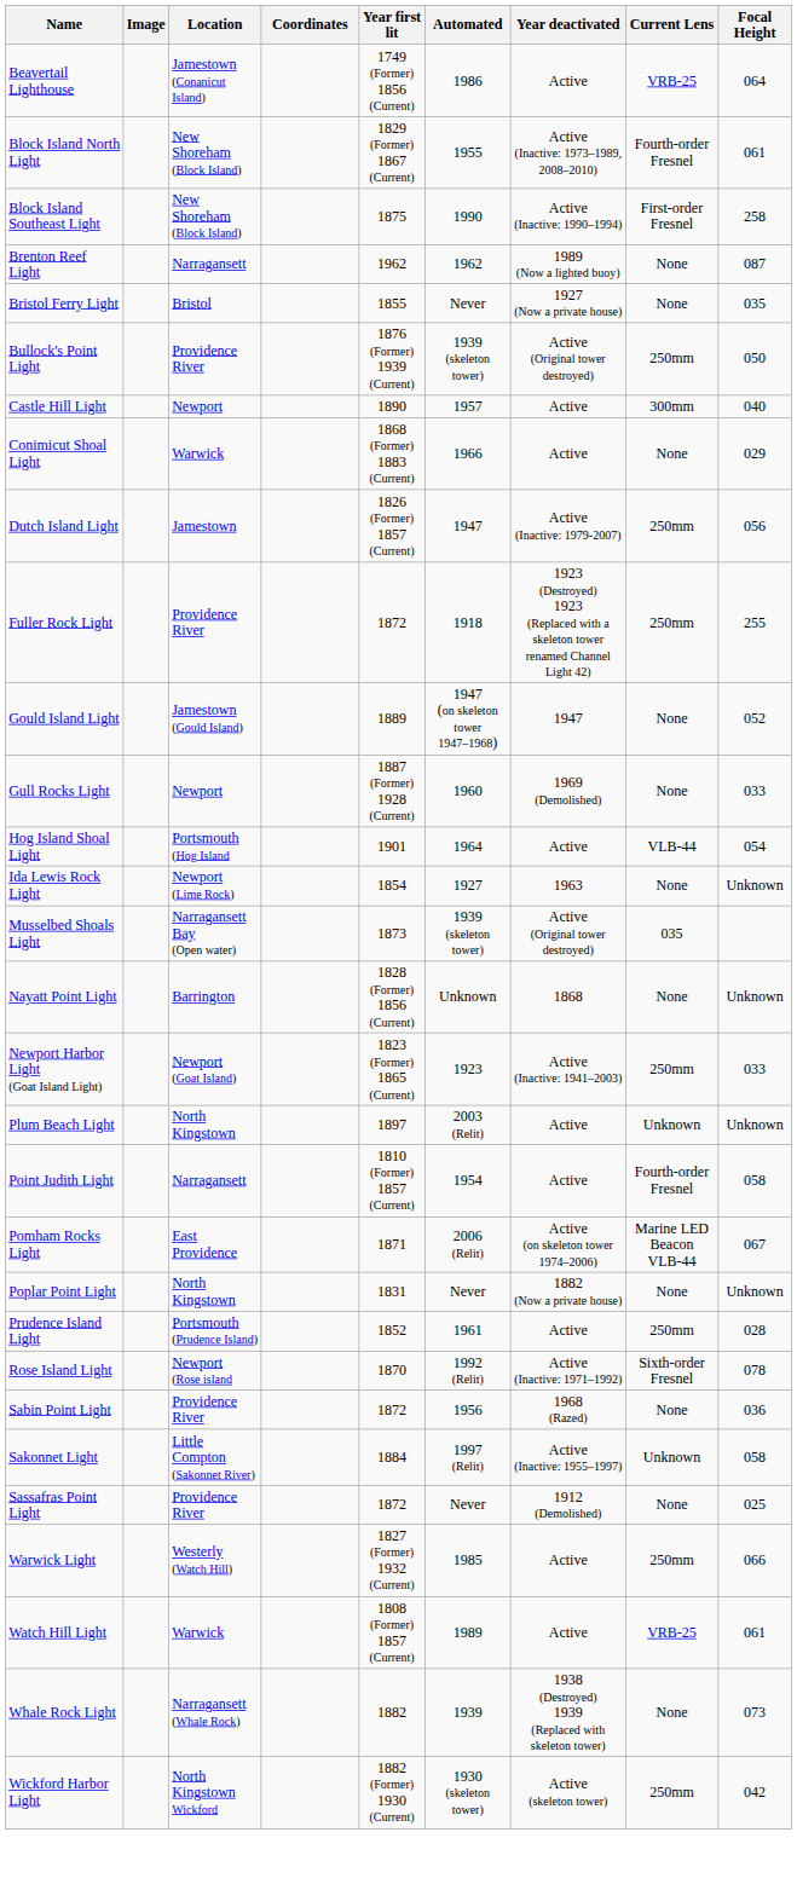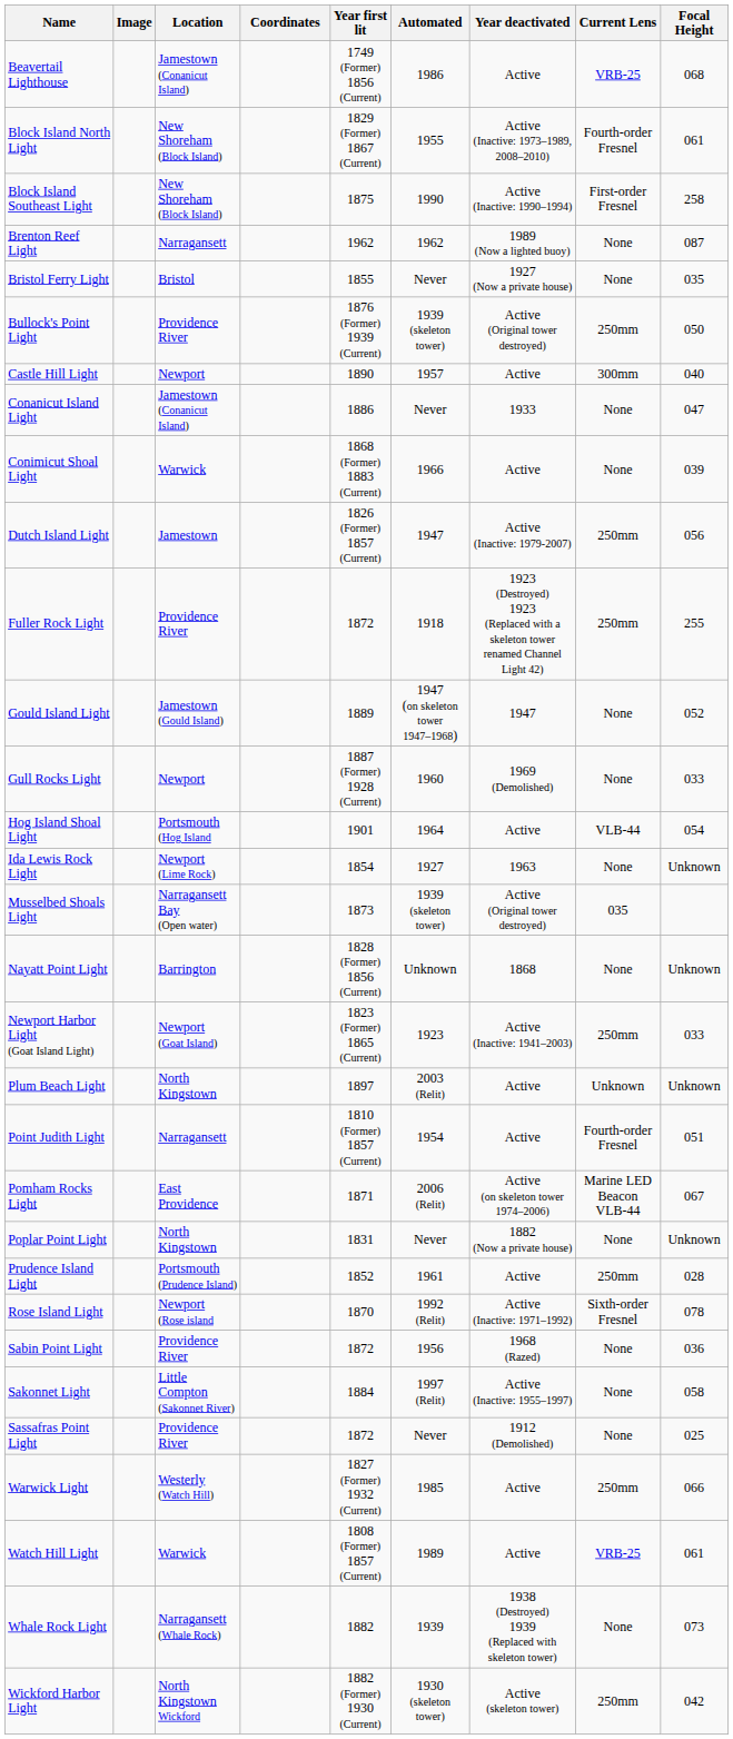 <table class="wikitable sortable">
 <tr>
 <th>Name</th>
 <th scope="col" class="unsortable">Image</th>
 <th>Location</th>
 <th width="100">Coordinates</th>
 <th>Year first lit</th>
 <th>Automated</th>
 <th>Year deactivated</th>
 <th>Current Lens</th>
 <th>Focal Height</th>
 </tr>
 <tr>
 <td><a href='#'>Beavertail Lighthouse</a></td>
 <td></td>
 <td><a href='#'>Jamestown</a><br><small>(<a href='#'>Conanicut Island</a>)</small></td>
 <td></td>
 <td style="text-align: center;">1749 <small>(Former)</small><br>1856 <small>(Current)</small></td>
 <td style="text-align: center;">1986</td>
 <td style="text-align: center;">Active</td>
 <td style="text-align: center;"><a href='#'>VRB-25</a></td>
-<td style="text-align: center;"><span>064</span> </td>
+<td style="text-align: center;"><span>068</span> </td>
 </tr>
 <tr>
 <td><a href='#'>Block Island North Light</a></td>
 <td></td>
 <td><a href='#'>New Shoreham</a><br><small>(<a href='#'>Block Island</a>)</small></td>
 <td></td>
 <td style="text-align: center;">1829 <small>(Former)</small><br>1867 <small>(Current)</small></td>
 <td style="text-align: center;">1955</td>
 <td style="text-align: center;">Active<br><small>(Inactive: 1973–1989,<br>2008–2010)</small></td>
 <td style="text-align: center;">Fourth-order Fresnel</td>
 <td style="text-align: center;"><span>061</span> </td>
 </tr>
 <tr>
 <td><a href='#'>Block Island Southeast Light</a></td>
 <td></td>
 <td><a href='#'>New Shoreham</a><br><small>(<a href='#'>Block Island</a>)</small></td>
 <td></td>
 <td style="text-align: center;">1875</td>
 <td style="text-align: center;">1990</td>
 <td style="text-align: center;">Active<br><small>(Inactive: 1990–1994)</small></td>
 <td style="text-align: center;">First-order Fresnel</td>
 <td style="text-align: center;"><span>258</span> </td>
 </tr>
 <tr>
 <td><a href='#'>Brenton Reef Light</a></td>
 <td></td>
 <td><a href='#'>Narragansett</a></td>
 <td></td>
 <td style="text-align: center;">1962</td>
 <td style="text-align: center;">1962</td>
 <td style="text-align: center;">1989<br><small>(Now a lighted buoy)</small></td>
 <td style="text-align: center;">None</td>
 <td style="text-align: center;"><span>087</span> </td>
 </tr>
 <tr>
 <td><a href='#'>Bristol Ferry Light</a></td>
 <td></td>
 <td><a href='#'>Bristol</a></td>
 <td></td>
 <td style="text-align: center;">1855</td>
 <td style="text-align: center;">Never</td>
 <td style="text-align: center;">1927<br><small>(Now a private house)</small></td>
 <td style="text-align: center;">None</td>
 <td style="text-align: center;"><span>035</span> </td>
 </tr>
 <tr>
 <td><a href='#'>Bullock's Point Light</a></td>
 <td></td>
 <td><a href='#'>Providence River</a></td>
 <td></td>
 <td style="text-align: center;">1876 <br><small>(Former)</small><br> 1939<br><small>(Current)</small></td>
 <td style="text-align: center;">1939<br><small>(skeleton tower)</small></td>
 <td style="text-align: center;">Active<br><small>(Original tower<br>destroyed)</small></td>
 <td style="text-align: center;">250mm</td>
 <td style="text-align: center;"><span>050</span> </td>
 </tr>
 <tr>
 <td><a href='#'>Castle Hill Light</a></td>
 <td></td>
 <td><a href='#'>Newport</a></td>
 <td></td>
 <td style="text-align: center;">1890</td>
 <td style="text-align: center;">1957</td>
 <td style="text-align: center;">Active</td>
 <td style="text-align: center;">300mm</td>
 <td style="text-align: center;"><span>040</span> </td>
 </tr>
 <tr>
+<td><a href='#'>Conanicut Island Light</a></td>
+<td></td>
+<td><a href='#'>Jamestown</a><br><small>(<a href='#'>Conanicut Island</a>)</small></td>
+<td></td>
+<td style="text-align: center;">1886</td>
+<td style="text-align: center;">Never</td>
+<td style="text-align: center;">1933</td>
+<td style="text-align: center;">None</td>
+<td style="text-align: center;"><span>047</span> </td>
+</tr>
+<tr>
 <td><a href='#'>Conimicut Shoal Light</a></td>
 <td></td>
 <td><a href='#'>Warwick</a></td>
 <td></td>
 <td style="text-align: center;">1868 <small>(Former)</small><br>1883 <small>(Current)</small></td>
 <td style="text-align: center;">1966</td>
 <td style="text-align: center;">Active</td>
 <td style="text-align: center;">None</td>
-<td style="text-align: center;"><span>029</span> </td>
+<td style="text-align: center;"><span>039</span> </td>
 </tr>
 <tr>
 <td><a href='#'>Dutch Island Light</a></td>
 <td></td>
 <td><a href='#'>Jamestown</a></td>
 <td></td>
 <td style="text-align: center;">1826 <small>(Former)</small><br>1857 <small>(Current)</small></td>
 <td style="text-align: center;">1947</td>
 <td style="text-align: center;">Active<br><small>(Inactive: 1979-2007)</small></td>
 <td style="text-align: center;">250mm</td>
 <td style="text-align: center;"><span>056</span> </td>
 </tr>
 <tr>
 <td><a href='#'>Fuller Rock Light</a></td>
 <td></td>
 <td><a href='#'>Providence River</a></td>
 <td></td>
 <td style="text-align: center;">1872</td>
 <td style="text-align: center;">1918</td>
 <td style="text-align: center;">1923<br><small>(Destroyed)</small><br>1923<br><small>(Replaced with a skeleton tower</small><br><small>renamed Channel Light 42)</small></td>
 <td style="text-align: center;">250mm</td>
 <td style="text-align: center;"><span>255</span> </td>
 </tr>
 <tr>
 <td><a href='#'>Gould Island Light</a></td>
 <td></td>
 <td><a href='#'>Jamestown</a><br><small>(<a href='#'>Gould Island</a>)</small></td>
 <td></td>
 <td style="text-align: center;">1889</td>
 <td style="text-align: center;">1947<br>(<small>on skeleton tower</small><br><small>1947–1968</small>)</td>
 <td style="text-align: center;">1947</td>
 <td style="text-align: center;">None</td>
 <td style="text-align: center;"><span>052</span> </td>
 </tr>
 <tr>
 <td><a href='#'>Gull Rocks Light</a></td>
 <td></td>
 <td><a href='#'>Newport</a></td>
 <td></td>
 <td style="text-align: center;">1887 <small>(Former)</small><br>1928 <small>(Current)</small></td>
 <td style="text-align: center;">1960</td>
 <td style="text-align: center;">1969<br><small>(Demolished)</small></td>
 <td style="text-align: center;">None</td>
 <td style="text-align: center;"><span>033</span> </td>
 </tr>
 <tr>
 <td><a href='#'>Hog Island Shoal Light</a></td>
 <td></td>
 <td><a href='#'>Portsmouth</a><br><small>(<a href='#'>Hog Island</a></small></td>
 <td></td>
 <td style="text-align: center;">1901</td>
 <td style="text-align: center;">1964</td>
 <td style="text-align: center;">Active</td>
 <td style="text-align: center;">VLB-44</td>
 <td style="text-align: center;"><span>054</span> </td>
 </tr>
 <tr>
 <td><a href='#'>Ida Lewis Rock Light</a></td>
 <td></td>
 <td><a href='#'>Newport</a><br><small>(<a href='#'>Lime Rock</a>)</small></td>
 <td></td>
 <td style="text-align: center;">1854</td>
 <td style="text-align: center;">1927</td>
 <td style="text-align: center;">1963</td>
 <td style="text-align: center;">None</td>
 <td style="text-align: center;">Unknown</td>
 </tr>
 <tr>
 <td><a href='#'>Musselbed Shoals Light</a></td>
 <td></td>
 <td><a href='#'>Narragansett Bay</a><br><small>(Open water)</small></td>
 <td></td>
 <td style="text-align: center;">1873</td>
 <td style="text-align: center;">1939<br><small>(skeleton tower)</small></td>
 <td style="text-align: center;">Active<br><small>(Original tower<br>destroyed)</small></td>
 <td style="text-align: center;"><span>035</span> </td>
 </tr>
 <tr>
 <td><a href='#'>Nayatt Point Light</a></td>
 <td></td>
 <td><a href='#'>Barrington</a></td>
 <td></td>
 <td style="text-align: center;">1828 <small>(Former)</small><br>1856 <small>(Current)</small></td>
 <td style="text-align: center;">Unknown</td>
 <td style="text-align: center;">1868</td>
 <td style="text-align: center;">None</td>
 <td style="text-align: center;">Unknown</td>
 </tr>
 <tr>
 <td><a href='#'>Newport Harbor Light</a><br><small>(Goat Island Light)</small></td>
 <td></td>
 <td><a href='#'>Newport</a><br><small>(<a href='#'>Goat Island</a>)</small></td>
 <td></td>
 <td style="text-align: center;">1823 <small>(Former)</small><br>1865 <small>(Current)</small></td>
 <td style="text-align: center;">1923</td>
 <td style="text-align: center;">Active<br><small>(Inactive: 1941–2003)</small></td>
 <td style="text-align: center;">250mm</td>
 <td style="text-align: center;"><span>033</span> </td>
 </tr>
 <tr>
 <td><a href='#'>Plum Beach Light</a></td>
 <td></td>
 <td><a href='#'>North Kingstown</a></td>
 <td></td>
 <td style="text-align: center;">1897</td>
 <td style="text-align: center;">2003<br><small>(Relit)</small></td>
 <td style="text-align: center;">Active</td>
 <td style="text-align: center;">Unknown</td>
 <td style="text-align: center;">Unknown</td>
 </tr>
 <tr>
 <td><a href='#'>Point Judith Light</a></td>
 <td></td>
 <td><a href='#'>Narragansett</a></td>
 <td></td>
 <td style="text-align: center;">1810 <small>(Former)</small><br>1857 <small>(Current)</small></td>
 <td style="text-align: center;">1954</td>
 <td style="text-align: center;">Active</td>
 <td style="text-align: center;">Fourth-order Fresnel</td>
-<td style="text-align: center;"><span>058</span> </td>
+<td style="text-align: center;"><span>051</span> </td>
 </tr>
 <tr>
 <td><a href='#'>Pomham Rocks Light</a></td>
 <td></td>
 <td><a href='#'>East Providence</a></td>
 <td></td>
 <td style="text-align: center;">1871</td>
 <td style="text-align: center;">2006<br><small>(Relit)</small></td>
 <td style="text-align: center;">Active<br><small>(on skeleton tower 1974–2006)</small></td>
 <td style="text-align: center;">Marine LED Beacon<br>VLB-44</td>
 <td style="text-align: center;"><span>067</span> </td>
 </tr>
 <tr>
 <td><a href='#'>Poplar Point Light</a></td>
 <td></td>
 <td><a href='#'>North Kingstown</a></td>
 <td></td>
 <td style="text-align: center;">1831</td>
 <td style="text-align: center;">Never</td>
 <td style="text-align: center;">1882<br><small>(Now a private house)</small></td>
 <td style="text-align: center;">None</td>
 <td style="text-align: center;">Unknown</td>
 </tr>
 <tr>
 <td><a href='#'>Prudence Island Light</a></td>
 <td></td>
 <td><a href='#'>Portsmouth</a><br><small>(<a href='#'>Prudence Island</a>)</small></td>
 <td></td>
 <td style="text-align: center;">1852</td>
 <td style="text-align: center;">1961</td>
 <td style="text-align: center;">Active</td>
 <td style="text-align: center;">250mm</td>
 <td style="text-align: center;"><span>028</span> </td>
 </tr>
 <tr>
 <td><a href='#'>Rose Island Light</a></td>
 <td></td>
 <td><a href='#'>Newport</a><br><small>(<a href='#'>Rose island</a></small></td>
 <td></td>
 <td style="text-align: center;">1870</td>
 <td style="text-align: center;">1992<br><small>(Relit)</small></td>
 <td style="text-align: center;">Active<br><small>(Inactive: 1971–1992)</small></td>
 <td style="text-align: center;">Sixth-order Fresnel</td>
 <td style="text-align: center;"><span>078</span> </td>
 </tr>
 <tr>
 <td><a href='#'>Sabin Point Light</a></td>
 <td></td>
 <td><a href='#'>Providence River</a></td>
 <td></td>
 <td style="text-align: center;">1872</td>
 <td style="text-align: center;">1956</td>
 <td style="text-align: center;">1968<br><small>(Razed)</small></td>
 <td style="text-align: center;">None</td>
 <td style="text-align: center;"><span>036</span> </td>
 </tr>
 <tr>
 <td><a href='#'>Sakonnet Light</a></td>
 <td></td>
 <td><a href='#'>Little Compton</a><br><small>(<a href='#'>Sakonnet River</a>)</small></td>
 <td></td>
 <td style="text-align: center;">1884</td>
 <td style="text-align: center;">1997<br><small>(Relit)</small></td>
 <td style="text-align: center;">Active<br><small>(Inactive: 1955–1997)</small></td>
-<td style="text-align: center;">Unknown</td>
+<td style="text-align: center;">None</td>
 <td style="text-align: center;"><span>058</span> </td>
 </tr>
 <tr>
 <td><a href='#'>Sassafras Point Light</a></td>
 <td></td>
 <td><a href='#'>Providence River</a></td>
 <td></td>
 <td style="text-align: center;">1872</td>
 <td style="text-align: center;">Never</td>
 <td style="text-align: center;">1912<br><small>(Demolished)</small></td>
 <td style="text-align: center;">None</td>
 <td style="text-align: center;"><span>025</span> </td>
 </tr>
 <tr>
 <td><a href='#'>Warwick Light</a></td>
 <td></td>
 <td><a href='#'>Westerly</a><br><small>(<a href='#'>Watch Hill</a>)</small></td>
 <td></td>
 <td style="text-align: center;">1827 <small>(Former)</small><br>1932 <small>(Current)</small></td>
 <td style="text-align: center;">1985</td>
 <td style="text-align: center;">Active</td>
 <td style="text-align: center;">250mm</td>
 <td style="text-align: center;"><span>066</span> </td>
 </tr>
 <tr>
 <td><a href='#'>Watch Hill Light</a></td>
 <td></td>
 <td><a href='#'>Warwick</a></td>
 <td></td>
 <td style="text-align: center;">1808 <small>(Former)</small><br>1857 <small>(Current)</small></td>
 <td style="text-align: center;">1989</td>
 <td style="text-align: center;">Active</td>
 <td style="text-align: center;"><a href='#'>VRB-25</a></td>
 <td style="text-align: center;"><span>061</span> </td>
 </tr>
 <tr>
 <td><a href='#'>Whale Rock Light</a></td>
 <td></td>
 <td><a href='#'>Narragansett</a><br><small>(<a href='#'>Whale Rock</a>)</small></td>
 <td></td>
 <td style="text-align: center;">1882</td>
 <td style="text-align: center;">1939</td>
 <td style="text-align: center;">1938<br><small>(Destroyed)</small><br>1939<br><small>(Replaced with skeleton tower)</small></td>
 <td style="text-align: center;">None</td>
 <td style="text-align: center;"><span>073</span> </td>
 </tr>
 <tr>
 <td><a href='#'>Wickford Harbor Light</a></td>
 <td></td>
 <td><a href='#'>North Kingstown</a><br><small><a href='#'>Wickford</a></small></td>
 <td></td>
 <td style="text-align: center;">1882 <small>(Former)</small><br>1930 <small>(Current)</small></td>
 <td style="text-align: center;">1930<br><small>(skeleton tower)</small></td>
 <td style="text-align: center;">Active<br><small>(skeleton tower)</small></td>
 <td style="text-align: center;">250mm</td>
 <td style="text-align: center;"><span>042</span> </td>
 </tr>
 </table>
